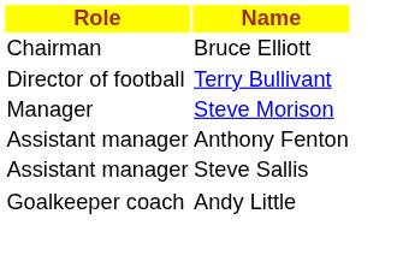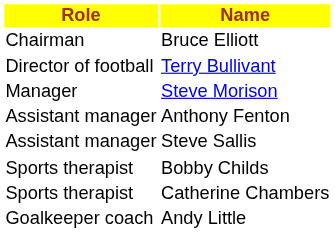 <table class="toccolours">
 <tr>
 <th style="background:yellow;color:brown">Role</th>
 <th style="background:yellow;color:brown">Name</th>
 </tr>
 <tr>
 <td>Chairman</td>
 <td>Bruce Elliott</td>
 </tr>
 <tr>
 <td>Director of football</td>
 <td><a href='#'>Terry Bullivant</a></td>
 </tr>
 <tr>
 <td>Manager</td>
 <td><a href='#'>Steve Morison</a></td>
 </tr>
 <tr>
 <td>Assistant manager</td>
 <td>Anthony Fenton</td>
 </tr>
 <tr>
 <td>Assistant manager</td>
 <td>Steve Sallis</td>
 </tr>
 <tr>
 </tr>
 <tr>
+<td>Sports therapist</td>
+<td>Bobby Childs</td>
+</tr>
+<tr>
+<td>Sports therapist</td>
+<td>Catherine Chambers</td>
+</tr>
+<tr>
 <td>Goalkeeper coach</td>
 <td>Andy Little</td>
 </tr>
 <tr>
 </tr>
 <tr>
 </tr>
 <tr>
 </tr>
 <tr>
 </tr>
 </table>
